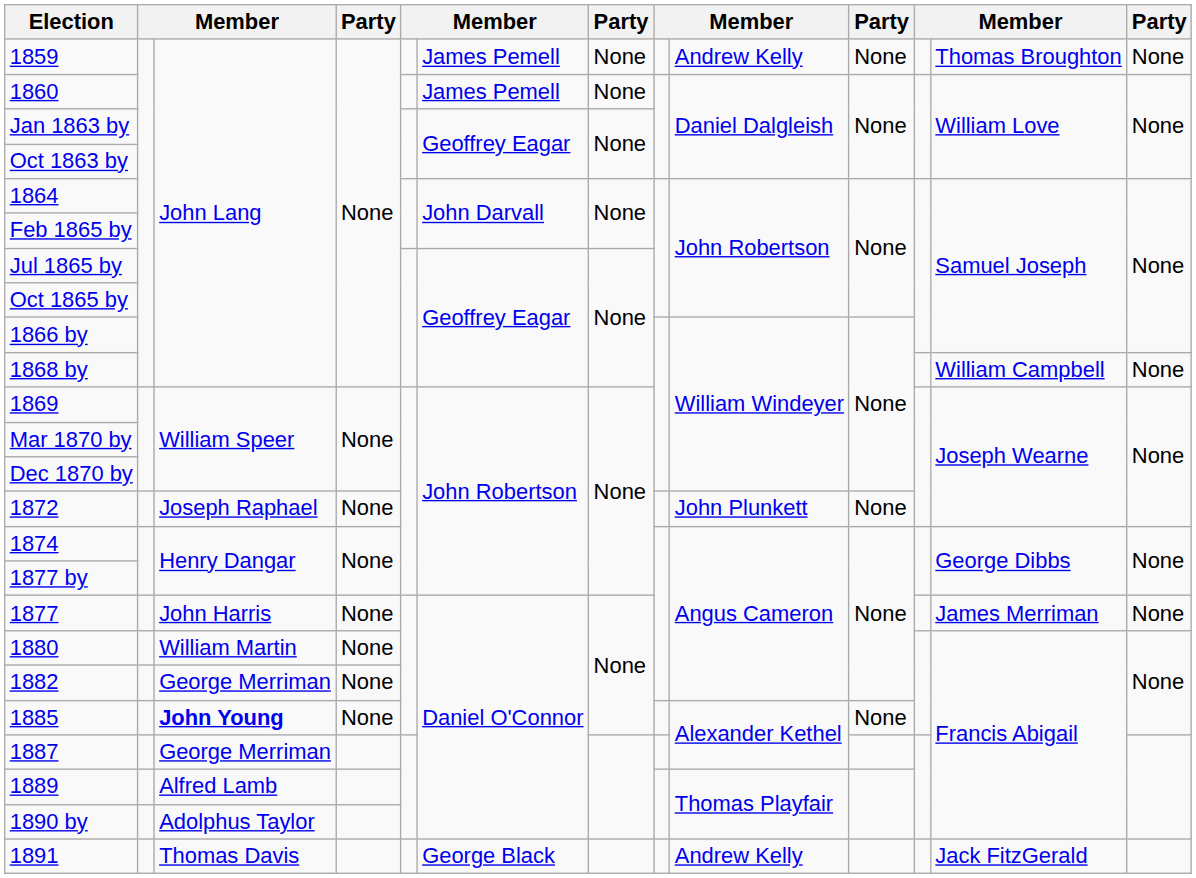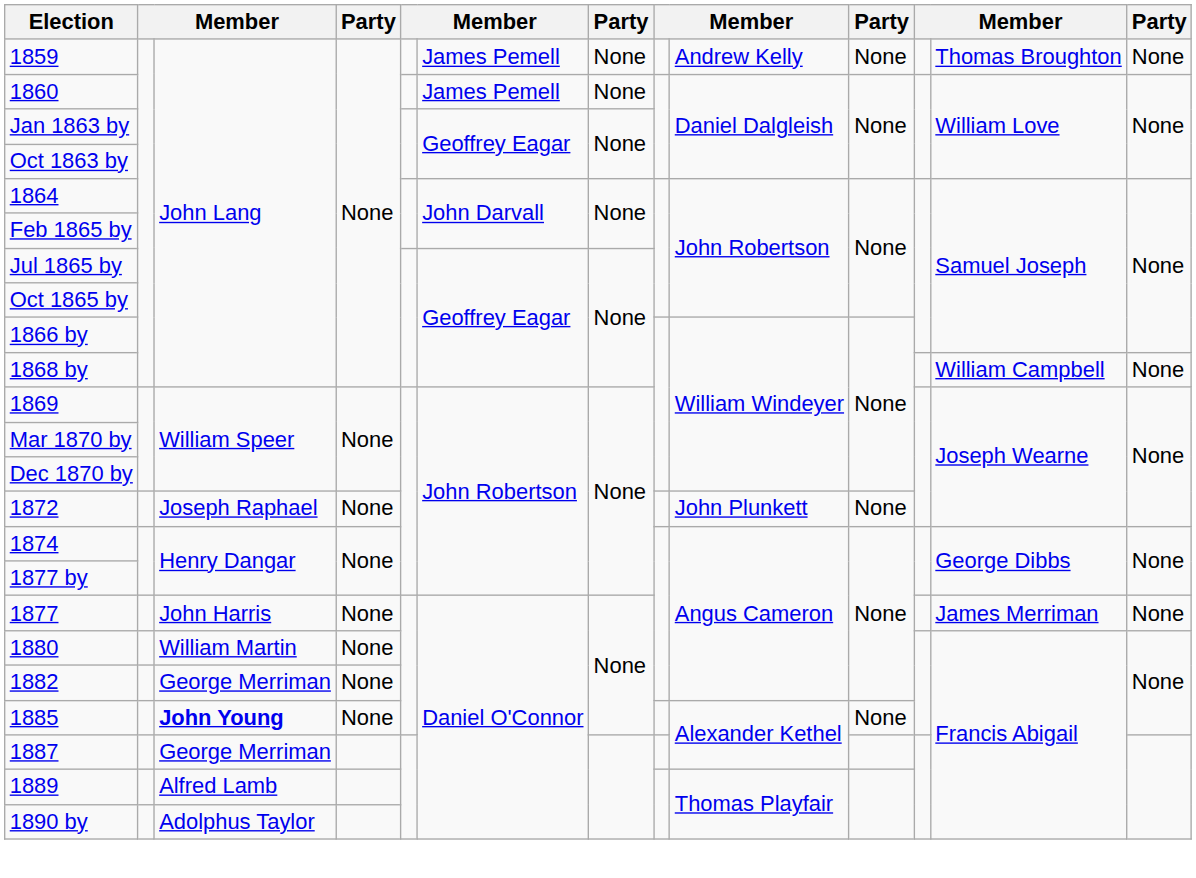 <table class="wikitable">
 <tr>
 <th>Election</th>
 <th colspan="2">Member</th>
 <th>Party</th>
 <th colspan="2">Member</th>
 <th>Party</th>
 <th colspan="2">Member</th>
 <th>Party</th>
 <th colspan="2">Member</th>
 <th>Party</th>
 </tr>
 <tr>
 <td><a href='#'>1859</a></td>
 <td rowspan="10" > </td>
 <td rowspan="10"><a href='#'>John Lang</a></td>
 <td rowspan="10">None</td>
 <td> </td>
 <td><a href='#'>James Pemell</a></td>
 <td>None</td>
 <td> </td>
 <td><a href='#'>Andrew Kelly</a></td>
 <td>None</td>
 <td> </td>
 <td><a href='#'>Thomas Broughton</a></td>
 <td>None</td>
 </tr>
 <tr>
 <td><a href='#'>1860</a></td>
 <td> </td>
 <td><a href='#'>James Pemell</a></td>
 <td>None</td>
 <td rowspan="3" > </td>
 <td rowspan="3"><a href='#'>Daniel Dalgleish</a></td>
 <td rowspan="3">None</td>
 <td rowspan="3" > </td>
 <td rowspan="3"><a href='#'>William Love</a></td>
 <td rowspan="3">None</td>
 </tr>
 <tr>
 <td><a href='#'>Jan 1863 by</a></td>
 <td rowspan="2" > </td>
 <td rowspan="2"><a href='#'>Geoffrey Eagar</a></td>
 <td rowspan="2">None</td>
 </tr>
 <tr>
 <td><a href='#'>Oct 1863 by</a></td>
 </tr>
 <tr>
 <td><a href='#'>1864</a></td>
 <td rowspan="2" > </td>
 <td rowspan="2"><a href='#'>John Darvall</a></td>
 <td rowspan="2">None</td>
 <td rowspan="4" > </td>
 <td rowspan="4"><a href='#'>John Robertson</a></td>
 <td rowspan="4">None</td>
 <td rowspan="5" > </td>
 <td rowspan="5"><a href='#'>Samuel Joseph</a></td>
 <td rowspan="5">None</td>
 </tr>
 <tr>
 <td><a href='#'>Feb 1865 by</a></td>
 </tr>
 <tr>
 <td><a href='#'>Jul 1865 by</a></td>
 <td rowspan="4" > </td>
 <td rowspan="4"><a href='#'>Geoffrey Eagar</a></td>
 <td rowspan="4">None</td>
 </tr>
 <tr>
 <td><a href='#'>Oct 1865 by</a></td>
 </tr>
 <tr>
 <td><a href='#'>1866 by</a></td>
 <td rowspan="5" > </td>
 <td rowspan="5"><a href='#'>William Windeyer</a></td>
 <td rowspan="5">None</td>
 </tr>
 <tr>
 <td><a href='#'>1868 by</a></td>
 <td> </td>
 <td><a href='#'>William Campbell</a></td>
 <td>None</td>
 </tr>
 <tr>
 <td><a href='#'>1869</a></td>
 <td rowspan="3" > </td>
 <td rowspan="3"><a href='#'>William Speer</a></td>
 <td rowspan="3">None</td>
 <td rowspan="6" > </td>
 <td rowspan="6"><a href='#'>John Robertson</a></td>
 <td rowspan="6">None</td>
 <td rowspan="4" > </td>
 <td rowspan="4"><a href='#'>Joseph Wearne</a></td>
 <td rowspan="4">None</td>
 </tr>
 <tr>
 <td><a href='#'>Mar 1870 by</a></td>
 </tr>
 <tr>
 <td><a href='#'>Dec 1870 by</a></td>
 </tr>
 <tr>
 <td><a href='#'>1872</a></td>
 <td> </td>
 <td><a href='#'>Joseph Raphael</a></td>
 <td>None</td>
 <td> </td>
 <td><a href='#'>John Plunkett</a></td>
 <td>None</td>
 </tr>
 <tr>
 <td><a href='#'>1874</a></td>
 <td rowspan="2" > </td>
 <td rowspan="2"><a href='#'>Henry Dangar</a></td>
 <td rowspan="2">None</td>
 <td rowspan="5" > </td>
 <td rowspan="5"><a href='#'>Angus Cameron</a></td>
 <td rowspan="5">None</td>
 <td rowspan="2" > </td>
 <td rowspan="2"><a href='#'>George Dibbs</a></td>
 <td rowspan="2">None</td>
 </tr>
 <tr>
 <td><a href='#'>1877 by</a></td>
 </tr>
 <tr>
 <td><a href='#'>1877</a></td>
 <td> </td>
 <td><a href='#'>John Harris</a></td>
 <td>None</td>
 <td rowspan="4" > </td>
 <td rowspan="7"><a href='#'>Daniel O'Connor</a></td>
 <td rowspan="4">None</td>
 <td> </td>
 <td><a href='#'>James Merriman</a></td>
 <td>None</td>
 </tr>
 <tr>
 <td><a href='#'>1880</a></td>
 <td> </td>
 <td><a href='#'>William Martin</a></td>
 <td>None</td>
 <td rowspan="3" > </td>
 <td rowspan="6"><a href='#'>Francis Abigail</a></td>
 <td rowspan="3">None</td>
 </tr>
 <tr>
 <td><a href='#'>1882</a></td>
 <td> </td>
 <td><a href='#'>George Merriman</a></td>
 <td>None</td>
 </tr>
 <tr>
 <td><a href='#'>1885</a></td>
 <td> </td>
 <td><strong><a href='#'>John Young</a></strong></td>
 <td>None</td>
 <td> </td>
 <td rowspan="2"><a href='#'>Alexander Kethel</a></td>
 <td>None</td>
 </tr>
 <tr>
 <td><a href='#'>1887</a></td>
 <td> </td>
 <td><a href='#'>George Merriman</a></td>
 <td></td>
 <td rowspan="3" > </td>
 <td rowspan="3"></td>
 <td> </td>
 <td></td>
 <td rowspan="3" > </td>
 <td rowspan="3"></td>
 </tr>
 <tr>
 <td><a href='#'>1889</a></td>
 <td> </td>
 <td><a href='#'>Alfred Lamb</a></td>
 <td></td>
 <td rowspan="2" > </td>
 <td rowspan="2"><a href='#'>Thomas Playfair</a></td>
 <td rowspan="2"></td>
 </tr>
 <tr>
 <td><a href='#'>1890 by</a></td>
 <td> </td>
 <td><a href='#'>Adolphus Taylor</a></td>
 <td></td>
 </tr>
-<tr>
-<td><a href='#'>1891</a></td>
-<td> </td>
-<td><a href='#'>Thomas Davis</a></td>
-<td></td>
-<td> </td>
-<td><a href='#'>George Black</a></td>
-<td></td>
-<td> </td>
-<td><a href='#'>Andrew Kelly</a></td>
-<td></td>
-<td> </td>
-<td><a href='#'>Jack FitzGerald</a></td>
-<td></td>
-</tr>
 </table>
